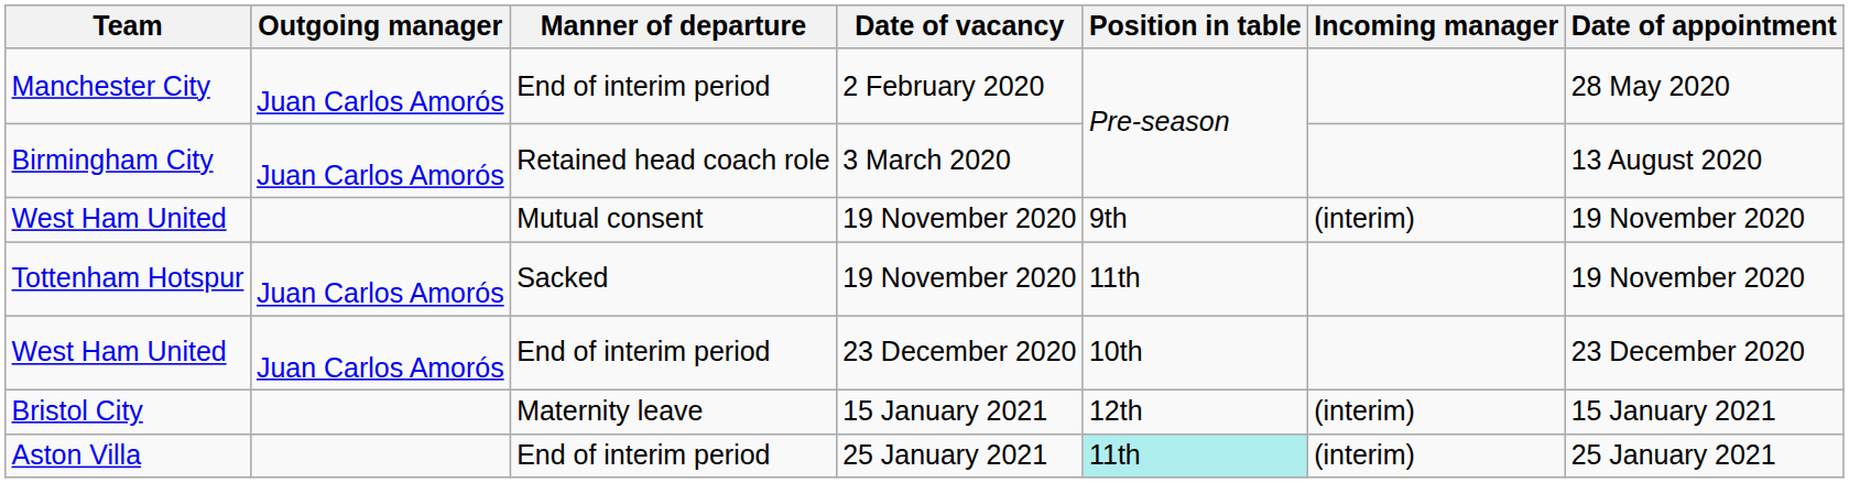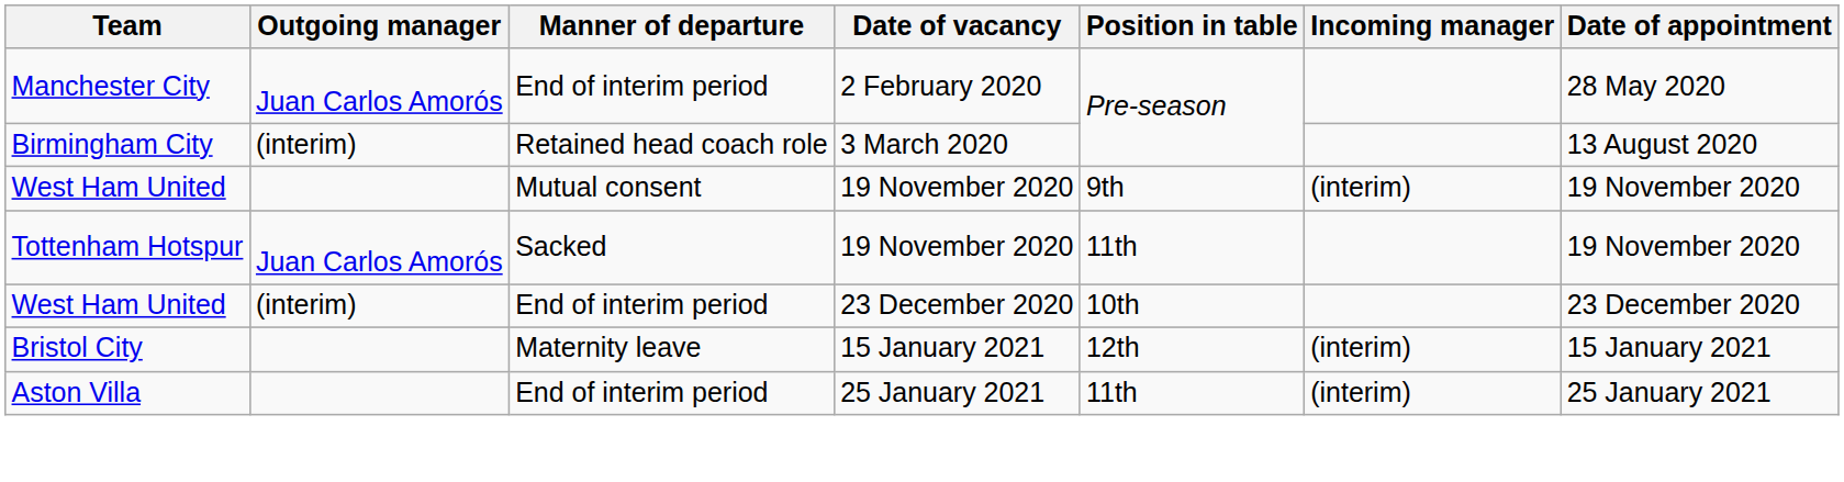 <table class="wikitable sortable">
 <tr>
 <th>Team</th>
 <th>Outgoing manager</th>
 <th>Manner of departure</th>
 <th>Date of vacancy</th>
 <th>Position in table</th>
 <th>Incoming manager</th>
 <th>Date of appointment</th>
 </tr>
 <tr>
 <td><a href='#'>Manchester City</a></td>
 <td> <br> <a href='#'>Juan Carlos Amorós</a></td>
 <td>End of interim period</td>
 <td>2 February 2020</td>
 <td rowspan=2><em>Pre-season</em></td>
 <td> </td>
 <td>28 May 2020</td>
 </tr>
 <tr>
 <td><a href='#'>Birmingham City</a></td>
-<td> <br> <a href='#'>Juan Carlos Amorós</a></td>
+<td>  (interim)</td>
 <td>Retained head coach role</td>
 <td>3 March 2020</td>
 <td> </td>
 <td>13 August 2020</td>
 </tr>
 <tr>
 <td><a href='#'>West Ham United</a></td>
 <td> </td>
 <td>Mutual consent</td>
 <td>19 November 2020</td>
 <td>9th</td>
 <td>  (interim)</td>
 <td>19 November 2020</td>
 </tr>
 <tr>
 <td><a href='#'>Tottenham Hotspur</a></td>
 <td> <br> <a href='#'>Juan Carlos Amorós</a></td>
 <td>Sacked</td>
 <td>19 November 2020</td>
 <td>11th</td>
 <td> </td>
 <td>19 November 2020</td>
 </tr>
 <tr>
 <td><a href='#'>West Ham United</a></td>
-<td> <br> <a href='#'>Juan Carlos Amorós</a></td>
+<td>  (interim)</td>
 <td>End of interim period</td>
 <td>23 December 2020</td>
 <td>10th</td>
 <td> </td>
 <td>23 December 2020</td>
 </tr>
 <tr>
 <td><a href='#'>Bristol City</a></td>
 <td> </td>
 <td>Maternity leave</td>
 <td>15 January 2021</td>
 <td>12th</td>
 <td>  (interim)</td>
 <td>15 January 2021</td>
 </tr>
 <tr>
 <td><a href='#'>Aston Villa</a></td>
 <td> </td>
 <td>End of interim period</td>
 <td>25 January 2021</td>
-<td style="background: paleturquoise;">11th</td>
+<td>11th</td>
 <td>  (interim)</td>
 <td>25 January 2021</td>
 </tr>
 </table>
